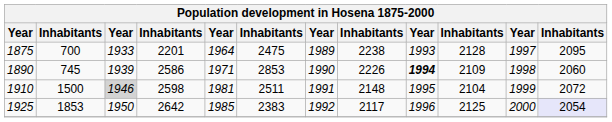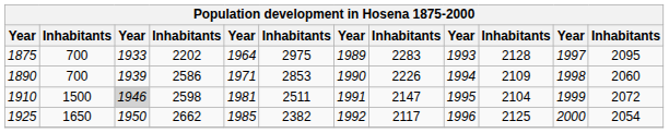 <table class = "wikitable">
 <tr Class = "hintergrundfarbe6">
 <th colspan = "12" align = "center">Population development in Hosena 1875-2000 </th>
 </tr>
 <tr Class = "hintergrundfarbe6">
 <th>Year</th>
 <th>Inhabitants</th>
 <th>Year</th>
 <th>Inhabitants</th>
 <th>Year</th>
 <th>Inhabitants</th>
 <th>Year</th>
 <th>Inhabitants</th>
 <th>Year</th>
 <th>Inhabitants</th>
 <th>Year</th>
 <th>Inhabitants</th>
 </tr>
 <tr>
 <td><em>1875</em></td>
 <td align = "center">700</td>
 <td><em>1933</em></td>
-<td align = "center">2201</td>
+<td align = "center">2202</td>
 <td><em>1964</em></td>
-<td align = "center">2475</td>
+<td align = "center">2975</td>
 <td><em>1989</em></td>
-<td align = "center">2238</td>
+<td align = "center">2283</td>
 <td><em>1993</em></td>
 <td align = "center">2128</td>
 <td><em>1997</em></td>
 <td align = "center">2095</td>
 </tr>
 <tr>
 <td><em>1890</em></td>
-<td align = "center">745</td>
+<td align = "center">700</td>
 <td><em>1939</em></td>
 <td align = "center">2586</td>
 <td><em>1971</em></td>
 <td align = "center">2853</td>
 <td><em>1990</em></td>
 <td align = "center">2226</td>
-<td><strong><em>1994</em></strong></td>
+<td><em>1994</em></td>
 <td align = "center">2109</td>
 <td><em>1998</em></td>
 <td align = "center">2060</td>
 </tr>
 <tr>
 <td><em>1910</em></td>
 <td align = "center">1500</td>
 <td style="background: lightgrey;"><em>1946</em></td>
 <td align = "center">2598</td>
 <td><em>1981</em></td>
 <td align = "center">2511</td>
 <td><em>1991</em></td>
-<td align = "center">2148</td>
+<td align = "center">2147</td>
 <td><em>1995</em></td>
 <td align = "center">2104</td>
 <td><em>1999</em></td>
 <td align = "center">2072</td>
 </tr>
 <tr>
 <td><em>1925</em></td>
-<td align = "center">1853</td>
+<td align = "center">1650</td>
 <td><em>1950</em></td>
-<td align = "center">2642</td>
+<td align = "center">2662</td>
 <td><em>1985</em></td>
-<td align = "center">2383</td>
+<td align = "center">2382</td>
 <td><em>1992</em></td>
 <td align = "center">2117</td>
 <td><em>1996</em></td>
 <td align = "center">2125</td>
 <td><em>2000</em></td>
-<td align = "center" style="background: lavender;">2054</td>
+<td align = "center">2054</td>
 </tr>
 <tr>
 </tr>
 </table>
